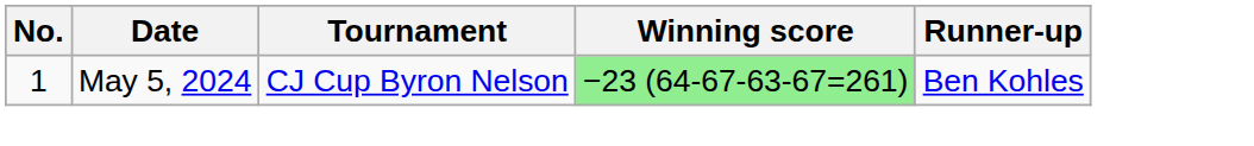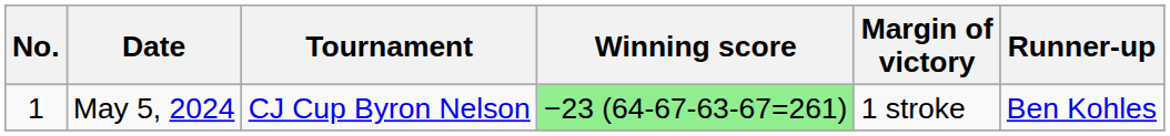 <table class="wikitable" style="font-size:95%;">
 <tr>
 <th>No.</th>
 <th>Date</th>
 <th>Tournament</th>
 <th>Winning score</th>
+<th>Margin of<br>victory</th>
 <th>Runner-up</th>
 </tr>
 <tr>
 <td align=center>1</td>
 <td align=right>May 5, <a href='#'>2024</a></td>
 <td><a href='#'>CJ Cup Byron Nelson</a></td>
 <td style="background: lightgreen;">−23 (64-67-63-67=261)</td>
+<td>1 stroke</td>
 <td> <a href='#'>Ben Kohles</a></td>
 </tr>
 </table>
